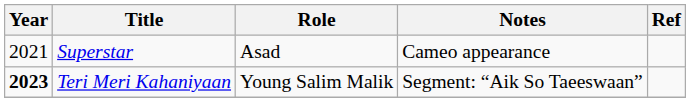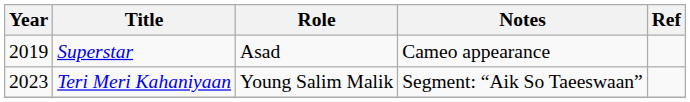 <table class="wikitable">
 <tr>
 <th>Year</th>
 <th>Title</th>
 <th>Role</th>
 <th>Notes</th>
 <th>Ref</th>
 </tr>
 <tr>
-<td>2021</td>
+<td>2019</td>
 <td><em><a href='#'>Superstar</a></em></td>
 <td>Asad</td>
 <td>Cameo appearance</td>
 <td></td>
 </tr>
 <tr>
-<td><strong>2023</strong></td>
+<td>2023</td>
 <td><em><a href='#'>Teri Meri Kahaniyaan</a></em></td>
 <td>Young Salim Malik</td>
 <td>Segment: “Aik So Taeeswaan”</td>
 <td></td>
 </tr>
 <tr>
 </tr>
 </table>
